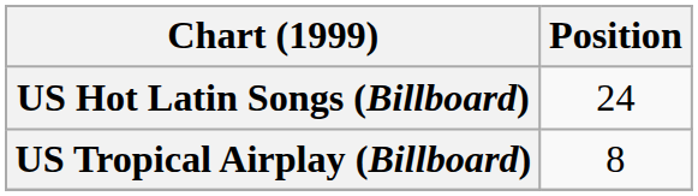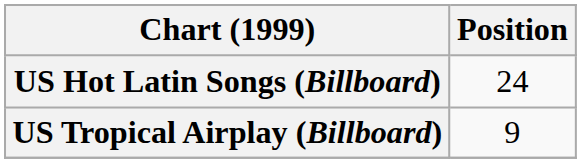 <table class="wikitable plainrowheaders sortable" style="text-align:center;">
 <tr>
 <th scope="col">Chart (1999)</th>
 <th scope="col">Position</th>
 </tr>
 <tr>
 <th scope="row">US Hot Latin Songs (<em>Billboard</em>)</th>
 <td>24</td>
 </tr>
 <tr>
 <th scope="row">US Tropical Airplay (<em>Billboard</em>)</th>
-<td>8</td>
+<td>9</td>
 </tr>
 <tr>
 </tr>
 </table>
